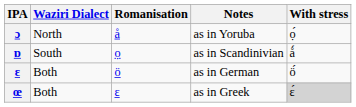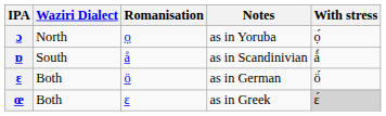 <table class="wikitable">
 <tr align="center">
 <th>IPA</th>
 <th><a href='#'>Waziri Dialect</a></th>
 <th>Romanisation</th>
 <th>Notes</th>
 <th>With stress</th>
 </tr>
 <tr>
 <th><a href='#'>ɔ</a></th>
 <td>North</td>
-<td><a href='#'>å</a></td>
+<td><a href='#'>ọ</a></td>
 <td>as in Yoruba</td>
 <td>ọ́</td>
 </tr>
 <tr>
 <th><a href='#'>ɒ</a></th>
 <td>South</td>
-<td><a href='#'>ọ</a></td>
+<td><a href='#'>å</a></td>
 <td>as in Scandinivian</td>
 <td>ǻ</td>
 </tr>
 <tr>
 <th><a href='#'>ɛ</a></th>
 <td>Both</td>
 <td><a href='#'>ö</a></td>
 <td>as in German</td>
 <td>ö́</td>
 </tr>
 <tr>
 <th><a href='#'>œ</a></th>
 <td>Both</td>
 <td><a href='#'>ɛ</a></td>
 <td>as in Greek</td>
 <td style="background: lightgrey;">ɛ́</td>
 </tr>
 </table>
